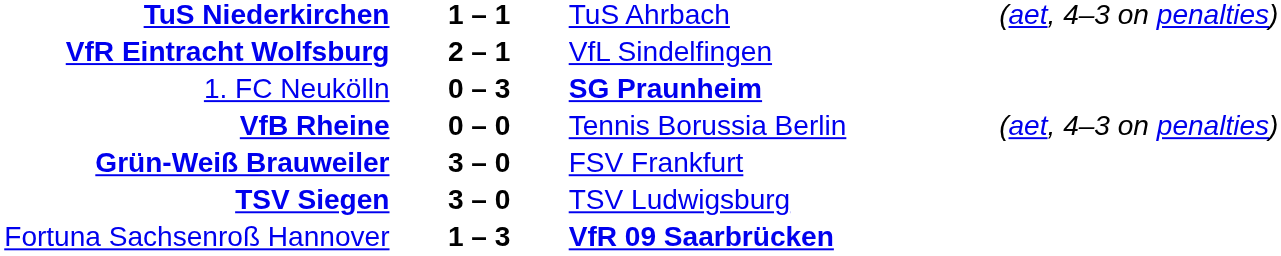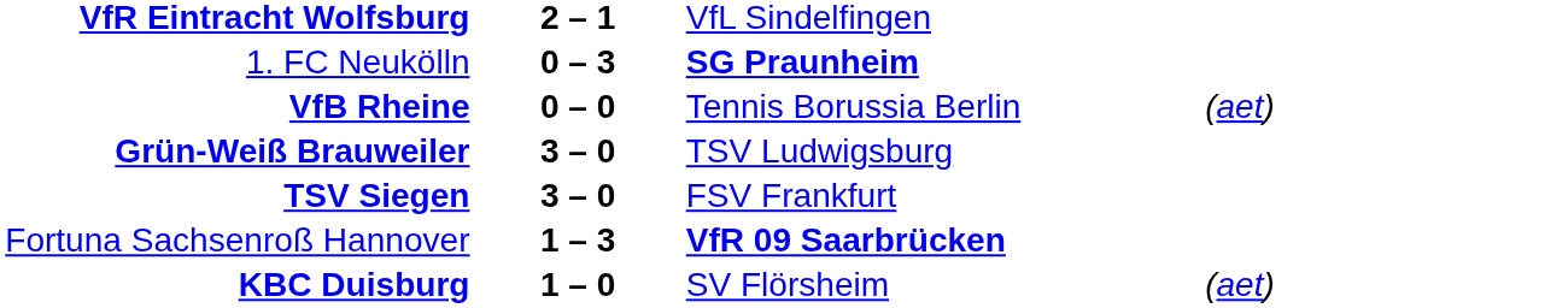 <table width=100% cellspacing=1>
 <tr>
 <th width=25%></th>
 <th width=10%></th>
 <th width=25%></th>
 <th></th>
-</tr>
-<tr style=font-size:90%>
-<td align=right><strong><a href='#'>TuS Niederkirchen</a></strong></td>
-<td align=center><strong>1 – 1</strong></td>
-<td><a href='#'>TuS Ahrbach</a></td>
-<td><em>(<a href='#'>aet</a>, 4–3 on <a href='#'>penalties</a>)</em></td>
 </tr>
 <tr style=font-size:90%>
 <td align=right><strong><a href='#'>VfR Eintracht Wolfsburg</a></strong></td>
 <td align=center><strong>2 – 1</strong></td>
 <td><a href='#'>VfL Sindelfingen</a></td>
 </tr>
 <tr style=font-size:90%>
 <td align=right><a href='#'>1. FC Neukölln</a></td>
 <td align=center><strong>0 – 3</strong></td>
 <td><strong><a href='#'>SG Praunheim</a></strong></td>
 </tr>
 <tr style=font-size:90%>
 <td align=right><strong><a href='#'>VfB Rheine</a></strong></td>
 <td align=center><strong>0 – 0</strong></td>
 <td><a href='#'>Tennis Borussia Berlin</a></td>
-<td><em>(<a href='#'>aet</a>, 4–3 on <a href='#'>penalties</a>)</em></td>
+<td><em>(<a href='#'>aet</a>)</em></td>
 </tr>
 <tr style=font-size:90%>
 <td align=right><strong><a href='#'>Grün-Weiß Brauweiler</a></strong></td>
 <td align=center><strong>3 – 0</strong></td>
-<td><a href='#'>FSV Frankfurt</a></td>
+<td><a href='#'>TSV Ludwigsburg</a></td>
 </tr>
 <tr style=font-size:90%>
 <td align=right><strong><a href='#'>TSV Siegen</a></strong></td>
 <td align=center><strong>3 – 0</strong></td>
-<td><a href='#'>TSV Ludwigsburg</a></td>
+<td><a href='#'>FSV Frankfurt</a></td>
 </tr>
 <tr style=font-size:90%>
 <td align=right><a href='#'>Fortuna Sachsenroß Hannover</a></td>
 <td align=center><strong>1 – 3</strong></td>
 <td><strong><a href='#'>VfR 09 Saarbrücken</a></strong></td>
 </tr>
+<tr style=font-size:90%>
+<td align=right><strong><a href='#'>KBC Duisburg</a></strong></td>
+<td align=center><strong>1 – 0</strong></td>
+<td><a href='#'>SV Flörsheim</a></td>
+<td><em>(<a href='#'>aet</a>)</em></td>
+</tr>
 </table>
